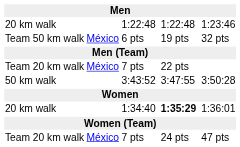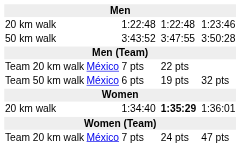 <table>
 <tr>
 <td colspan=7 bgcolor=#eeeeee style="text-align:center;"><strong>Men</strong></td>
 </tr>
 <tr>
 <td>20 km walk</td>
 <td></td>
 <td>1:22:48</td>
 <td></td>
 <td>1:22:48</td>
 <td></td>
 <td>1:23:46</td>
 </tr>
 <tr>
-<td>Team 50 km walk</td>
-<td> <a href='#'>México</a></td>
-<td>6 pts</td>
+<td>50 km walk</td>
 <td></td>
-<td>19 pts</td>
+<td>3:43:52</td>
 <td></td>
-<td>32 pts</td>
+<td>3:47:55</td>
+<td></td>
+<td>3:50:28</td>
 </tr>
 <tr>
 <td colspan=7 bgcolor=#eeeeee style="text-align:center;"><strong>Men (Team)</strong></td>
 </tr>
 <tr>
 <td>Team 20 km walk</td>
 <td> <a href='#'>México</a></td>
 <td>7 pts</td>
 <td></td>
 <td>22 pts</td>
 <td></td>
 <td></td>
 </tr>
 <tr>
-<td>50 km walk</td>
+<td>Team 50 km walk</td>
+<td> <a href='#'>México</a></td>
+<td>6 pts</td>
 <td></td>
-<td>3:43:52</td>
+<td>19 pts</td>
 <td></td>
-<td>3:47:55</td>
-<td></td>
-<td>3:50:28</td>
+<td>32 pts</td>
 </tr>
 <tr>
 <td colspan=7 bgcolor=#eeeeee style="text-align:center;"><strong>Women</strong></td>
 </tr>
 <tr>
 <td>20 km walk</td>
 <td></td>
 <td>1:34:40</td>
 <td></td>
 <td><strong>1:35:29</strong></td>
 <td></td>
 <td>1:36:01</td>
 </tr>
 <tr>
 <td colspan=7 bgcolor=#eeeeee style="text-align:center;"><strong>Women (Team)</strong></td>
 </tr>
 <tr>
 <td>Team 20 km walk</td>
 <td> <a href='#'>México</a></td>
 <td>7 pts</td>
 <td></td>
 <td>24 pts</td>
 <td></td>
 <td>47 pts</td>
 </tr>
 </table>
